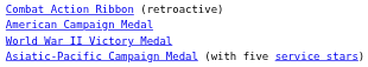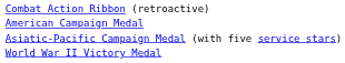 <table>
 <tr>
 <td></td>
 <td><a href='#'>Combat Action Ribbon</a> (retroactive)</td>
 </tr>
 <tr>
 <td></td>
 <td><a href='#'>American Campaign Medal</a></td>
 </tr>
 <tr>
 <td></td>
-<td><a href='#'>World War II Victory Medal</a></td>
+<td><a href='#'>Asiatic-Pacific Campaign Medal</a> (with five <a href='#'>service stars</a>)</td>
 </tr>
 <tr>
 <td></td>
-<td><a href='#'>Asiatic-Pacific Campaign Medal</a> (with five <a href='#'>service stars</a>)</td>
+<td><a href='#'>World War II Victory Medal</a></td>
 </tr>
 </table>
